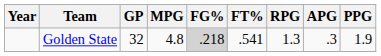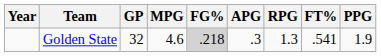 <table class="wikitable sortable" style="font-size:95%; text-align:right;">
 <tr>
 <th>Year</th>
 <th>Team</th>
 <th>GP</th>
 <th>MPG</th>
 <th>FG%</th>
+<th>APG</th>
+<th>RPG</th>
 <th>FT%</th>
-<th>RPG</th>
-<th>APG</th>
 <th>PPG</th>
 </tr>
 <tr>
 <td style="text-align:left;"></td>
 <td style="text-align:left;"><a href='#'>Golden State</a></td>
 <td>32</td>
-<td>4.8</td>
+<td>4.6</td>
 <td style="background: lightgrey;">.218</td>
+<td>.3</td>
+<td>1.3</td>
 <td>.541</td>
-<td>1.3</td>
-<td>.3</td>
 <td>1.9</td>
 </tr>
 </table>
